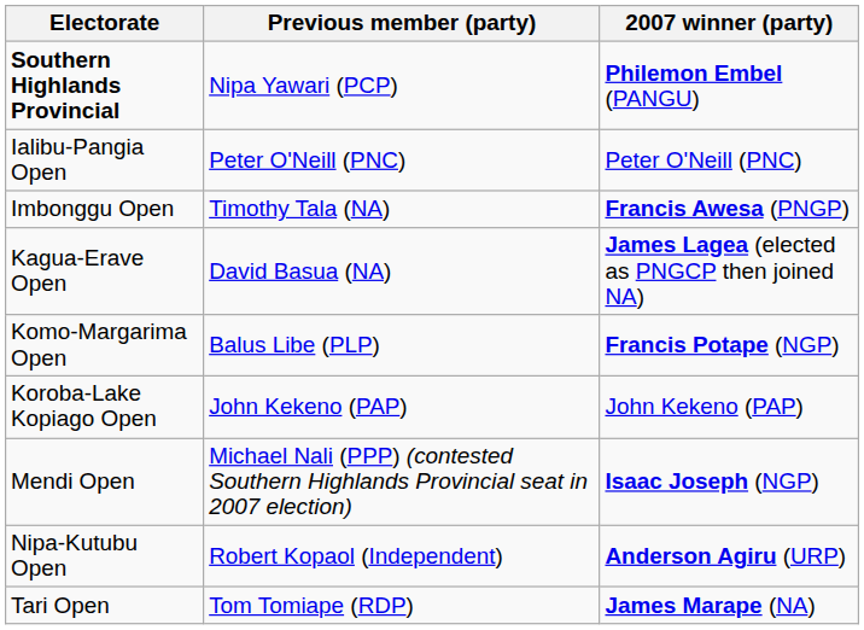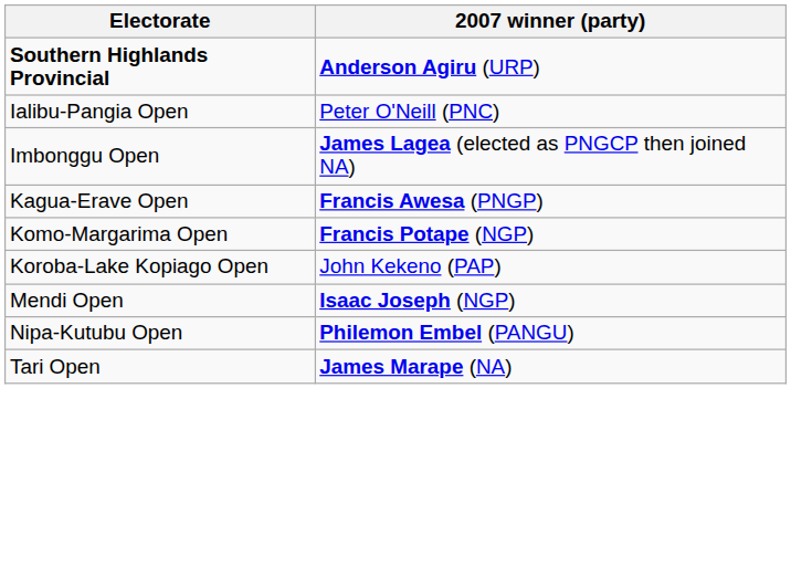 <table class="wikitable" style="text-align: left;" width="600">
 <tr>
 <th>Electorate</th>
-<th>Previous member (party)</th>
 <th>2007 winner (party)</th>
 </tr>
 <tr>
 <td><strong>Southern Highlands Provincial</strong></td>
-<td><a href='#'>Nipa Yawari</a> (<a href='#'>PCP</a>)</td>
-<td><strong><a href='#'>Philemon Embel</a></strong> (<a href='#'>PANGU</a>) </td>
+<td><strong><a href='#'>Anderson Agiru</a></strong>   (<a href='#'>URP</a>) </td>
 </tr>
 <tr>
 <td>Ialibu-Pangia Open</td>
-<td><a href='#'>Peter O'Neill</a> (<a href='#'>PNC</a>)</td>
 <td><a href='#'>Peter O'Neill</a> (<a href='#'>PNC</a>) </td>
 </tr>
 <tr>
 <td>Imbonggu Open</td>
-<td><a href='#'>Timothy Tala</a> (<a href='#'>NA</a>)</td>
+<td><strong><a href='#'>James Lagea</a></strong> (elected as <a href='#'>PNGCP</a> then joined <a href='#'>NA</a>)</td>
+</tr>
+<tr>
+<td>Kagua-Erave Open</td>
 <td><strong><a href='#'>Francis Awesa</a></strong> (<a href='#'>PNGP</a>) </td>
 </tr>
 <tr>
-<td>Kagua-Erave Open</td>
-<td><a href='#'>David Basua</a> (<a href='#'>NA</a>)</td>
-<td><strong><a href='#'>James Lagea</a></strong> (elected as <a href='#'>PNGCP</a> then joined <a href='#'>NA</a>)</td>
-</tr>
-<tr>
 <td>Komo-Margarima Open</td>
-<td><a href='#'>Balus Libe</a> (<a href='#'>PLP</a>)</td>
 <td><strong><a href='#'>Francis Potape</a></strong> (<a href='#'>NGP</a>) </td>
 </tr>
 <tr>
 <td>Koroba-Lake Kopiago Open</td>
-<td><a href='#'>John Kekeno</a> (<a href='#'>PAP</a>)</td>
 <td><a href='#'>John Kekeno</a> (<a href='#'>PAP</a>) </td>
 </tr>
 <tr>
 <td>Mendi Open</td>
-<td><a href='#'>Michael Nali</a> (<a href='#'>PPP</a>) <em>(contested Southern Highlands Provincial seat in 2007 election)</em> </td>
 <td><strong><a href='#'>Isaac Joseph</a></strong> (<a href='#'>NGP</a>) </td>
 </tr>
 <tr>
 <td>Nipa-Kutubu Open</td>
-<td><a href='#'>Robert Kopaol</a> (<a href='#'>Independent</a>)</td>
-<td><strong><a href='#'>Anderson Agiru</a></strong>   (<a href='#'>URP</a>) </td>
+<td><strong><a href='#'>Philemon Embel</a></strong> (<a href='#'>PANGU</a>) </td>
 </tr>
 <tr>
 <td>Tari Open</td>
-<td><a href='#'>Tom Tomiape</a> (<a href='#'>RDP</a>)</td>
 <td><strong><a href='#'>James Marape</a></strong> (<a href='#'>NA</a>) </td>
 </tr>
 </table>
